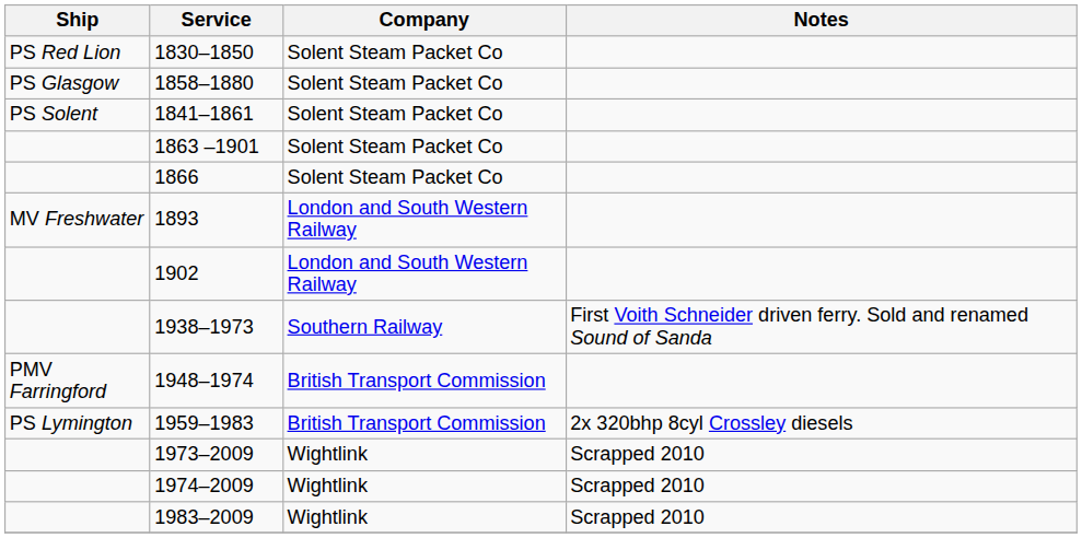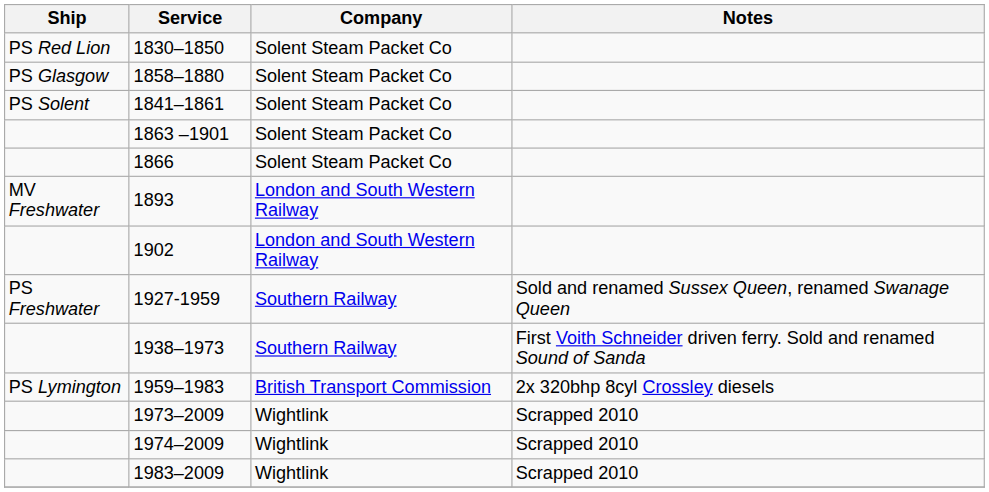 <table class="wikitable">
 <tr>
 <th>Ship</th>
 <th width=100px>Service</th>
 <th>Company</th>
 <th>Notes</th>
 </tr>
 <tr>
 <td>PS <em>Red Lion</em></td>
 <td>1830–1850</td>
 <td>Solent Steam Packet Co</td>
 <td></td>
 </tr>
 <tr>
 <td>PS <em>Glasgow</em></td>
 <td>1858–1880</td>
 <td>Solent Steam Packet Co</td>
 <td></td>
 </tr>
 <tr>
 <td>PS <em>Solent</em></td>
 <td>1841–1861</td>
 <td>Solent Steam Packet Co</td>
 <td></td>
 </tr>
 <tr>
 <td></td>
 <td>1863 –1901</td>
 <td>Solent Steam Packet Co</td>
 <td></td>
 </tr>
 <tr>
 <td></td>
 <td>1866</td>
 <td>Solent Steam Packet Co</td>
 <td></td>
 </tr>
 <tr>
 <td>MV <em>Freshwater</em></td>
 <td>1893</td>
 <td><a href='#'>London and South Western Railway</a></td>
 <td></td>
 </tr>
 <tr>
 <td></td>
 <td>1902</td>
 <td><a href='#'>London and South Western Railway</a></td>
 <td></td>
 </tr>
 <tr>
+<td>PS <em>Freshwater</em></td>
+<td>1927-1959</td>
+<td><a href='#'>Southern Railway</a></td>
+<td>Sold and renamed <em>Sussex Queen</em>, renamed <em>Swanage Queen</em></td>
+</tr>
+<tr>
 <td></td>
 <td>1938–1973</td>
 <td><a href='#'>Southern Railway</a></td>
 <td>First <a href='#'>Voith Schneider</a> driven ferry.  Sold and renamed <em>Sound of Sanda</em></td>
-</tr>
-<tr>
-<td>PMV <em>Farringford</em></td>
-<td>1948–1974</td>
-<td><a href='#'>British Transport Commission</a></td>
-<td></td>
 </tr>
 <tr>
 <td>PS <em>Lymington</em></td>
 <td>1959–1983</td>
 <td><a href='#'>British Transport Commission</a></td>
 <td>2x 320bhp 8cyl <a href='#'>Crossley</a> diesels</td>
 </tr>
 <tr>
 <td></td>
 <td>1973–2009</td>
 <td>Wightlink</td>
 <td>Scrapped 2010</td>
 </tr>
 <tr>
 <td></td>
 <td>1974–2009</td>
 <td>Wightlink</td>
 <td>Scrapped 2010</td>
 </tr>
 <tr>
 <td></td>
 <td>1983–2009</td>
 <td>Wightlink</td>
 <td>Scrapped 2010</td>
 </tr>
 <tr>
 </tr>
 </table>
